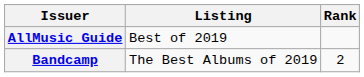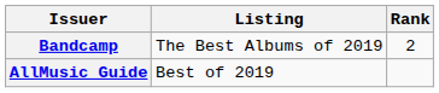 <table class="wikitable plainrowheaders">
 <tr>
 <th scope="col">Issuer</th>
 <th scope="col">Listing</th>
 <th scope="col">Rank</th>
 </tr>
 <tr>
+<th scope="row"><a href='#'>Bandcamp</a></th>
+<td>The Best Albums of 2019</td>
+<td style="text-align:center;">2</td>
+</tr>
+<tr>
 <th scope="row"><a href='#'>AllMusic Guide</a></th>
 <td>Best of 2019</td>
 <td></td>
 </tr>
-<tr>
-<th scope="row"><a href='#'>Bandcamp</a></th>
-<td>The Best Albums of 2019</td>
-<td style="text-align:center;">2</td>
-</tr>
 </table>
